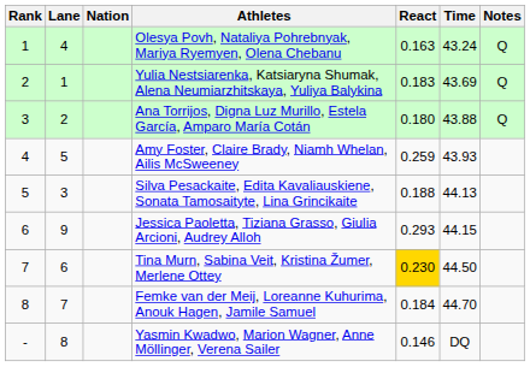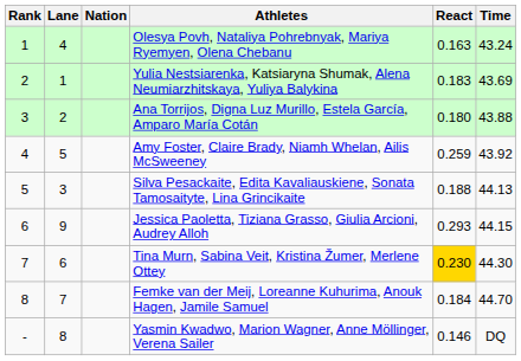 <table class="wikitable sortable" style="text-align:center">
 <tr>
 <th>Rank</th>
 <th>Lane</th>
 <th>Nation</th>
 <th>Athletes</th>
 <th>React</th>
 <th>Time</th>
-<th>Notes</th>
 </tr>
 <tr bgcolor=ccffcc>
 <td>1</td>
 <td>4</td>
 <td align=left></td>
 <td align=left><a href='#'>Olesya Povh</a>, <a href='#'>Nataliya Pohrebnyak</a>, <a href='#'>Mariya Ryemyen</a>, <a href='#'>Olena Chebanu</a></td>
 <td>0.163</td>
 <td>43.24</td>
-<td>Q</td>
 </tr>
 <tr bgcolor=ccffcc>
 <td>2</td>
 <td>1</td>
 <td align=left></td>
 <td align=left><a href='#'>Yulia Nestsiarenka</a>, Katsiaryna Shumak, <a href='#'>Alena Neumiarzhitskaya</a>, <a href='#'>Yuliya Balykina</a></td>
 <td>0.183</td>
 <td>43.69</td>
-<td>Q</td>
 </tr>
 <tr bgcolor=ccffcc>
 <td>3</td>
 <td>2</td>
 <td align=left></td>
 <td align=left><a href='#'>Ana Torrijos</a>, <a href='#'>Digna Luz Murillo</a>, <a href='#'>Estela García</a>, <a href='#'>Amparo María Cotán</a></td>
 <td>0.180</td>
 <td>43.88</td>
-<td>Q</td>
 </tr>
 <tr>
 <td>4</td>
 <td>5</td>
 <td align=left></td>
 <td align=left><a href='#'>Amy Foster</a>, <a href='#'>Claire Brady</a>, <a href='#'>Niamh Whelan</a>, <a href='#'>Ailis McSweeney</a></td>
 <td>0.259</td>
-<td>43.93</td>
-<td></td>
+<td>43.92</td>
 </tr>
 <tr>
 <td>5</td>
 <td>3</td>
 <td align=left></td>
 <td align=left><a href='#'>Silva Pesackaite</a>, <a href='#'>Edita Kavaliauskiene</a>, <a href='#'>Sonata Tamosaityte</a>, <a href='#'>Lina Grincikaite</a></td>
 <td>0.188</td>
 <td>44.13</td>
-<td></td>
 </tr>
 <tr>
 <td>6</td>
 <td>9</td>
 <td align=left></td>
 <td align=left><a href='#'>Jessica Paoletta</a>, <a href='#'>Tiziana Grasso</a>, <a href='#'>Giulia Arcioni</a>, <a href='#'>Audrey Alloh</a></td>
 <td>0.293</td>
 <td>44.15</td>
-<td></td>
 </tr>
 <tr>
 <td>7</td>
 <td>6</td>
 <td align=left></td>
 <td align=left><a href='#'>Tina Murn</a>, <a href='#'>Sabina Veit</a>, <a href='#'>Kristina Žumer</a>, <a href='#'>Merlene Ottey</a></td>
 <td style="background: gold;">0.230</td>
-<td>44.50</td>
-<td></td>
+<td>44.30</td>
 </tr>
 <tr>
 <td>8</td>
 <td>7</td>
 <td align=left></td>
 <td align=left><a href='#'>Femke van der Meij</a>, <a href='#'>Loreanne Kuhurima</a>, <a href='#'>Anouk Hagen</a>, <a href='#'>Jamile Samuel</a></td>
 <td>0.184</td>
 <td>44.70</td>
-<td></td>
 </tr>
 <tr>
 <td>-</td>
 <td>8</td>
 <td align=left></td>
 <td align=left><a href='#'>Yasmin Kwadwo</a>, <a href='#'>Marion Wagner</a>, <a href='#'>Anne Möllinger</a>, <a href='#'>Verena Sailer</a></td>
 <td>0.146</td>
 <td>DQ</td>
-<td></td>
 </tr>
 </table>
